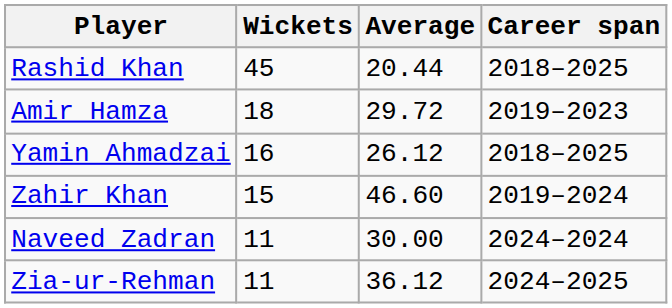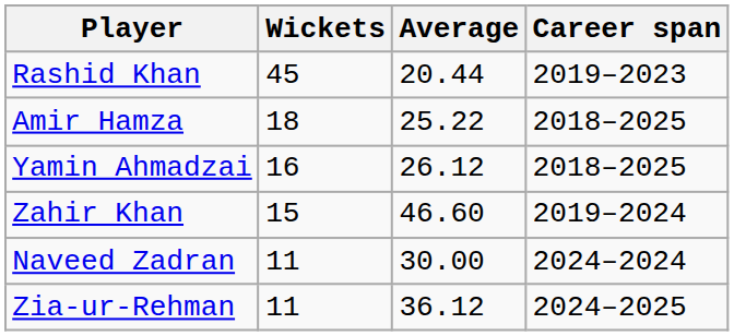 <table class="wikitable">
 <tr>
 <th>Player</th>
 <th>Wickets</th>
 <th>Average</th>
 <th>Career span</th>
 </tr>
 <tr>
 <td><a href='#'>Rashid Khan</a></td>
 <td>45</td>
 <td>20.44</td>
-<td>2018–2025</td>
+<td>2019–2023</td>
 </tr>
 <tr>
 <td><a href='#'>Amir Hamza</a></td>
 <td>18</td>
-<td>29.72</td>
-<td>2019–2023</td>
+<td>25.22</td>
+<td>2018–2025</td>
 </tr>
 <tr>
 <td><a href='#'>Yamin Ahmadzai</a></td>
 <td>16</td>
 <td>26.12</td>
 <td>2018–2025</td>
 </tr>
 <tr>
 <td><a href='#'>Zahir Khan</a></td>
 <td>15</td>
 <td>46.60</td>
 <td>2019–2024</td>
 </tr>
 <tr>
 <td><a href='#'>Naveed Zadran</a></td>
 <td>11</td>
 <td>30.00</td>
 <td>2024–2024</td>
 </tr>
 <tr>
 <td><a href='#'>Zia-ur-Rehman</a></td>
 <td>11</td>
 <td>36.12</td>
 <td>2024–2025</td>
 </tr>
 </table>
